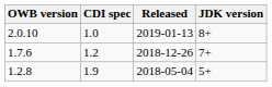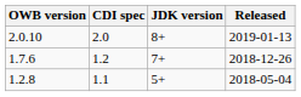 <table class="wikitable">
 <tr>
 <th>OWB version</th>
 <th>CDI spec</th>
+<th>JDK version</th>
 <th>Released</th>
-<th>JDK version</th>
 </tr>
 <tr>
 <td>2.0.10</td>
-<td>1.0</td>
+<td>2.0</td>
+<td>8+</td>
 <td>2019-01-13</td>
-<td>8+</td>
 </tr>
 <tr>
 <td>1.7.6</td>
 <td>1.2</td>
+<td>7+</td>
 <td>2018-12-26</td>
-<td>7+</td>
 </tr>
 <tr>
 <td>1.2.8</td>
-<td>1.9</td>
+<td>1.1</td>
+<td>5+</td>
 <td>2018-05-04</td>
-<td>5+</td>
 </tr>
 </table>
